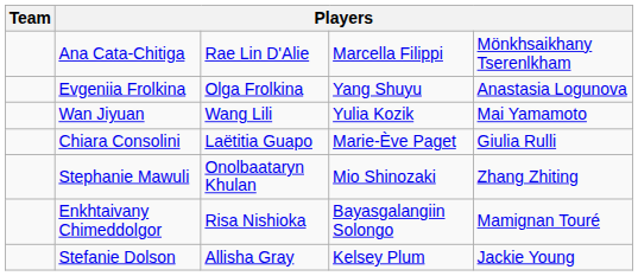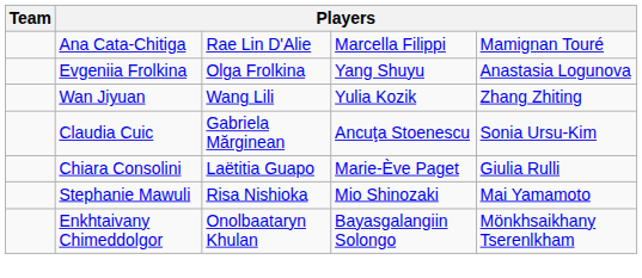 <table class="wikitable sortable">
 <tr>
 <th>Team</th>
 <th colspan=4>Players</th>
 </tr>
 <tr>
 <td></td>
 <td><a href='#'>Ana Cata-Chitiga</a></td>
 <td><a href='#'>Rae Lin D'Alie</a></td>
 <td><a href='#'>Marcella Filippi</a></td>
-<td><a href='#'>Mönkhsaikhany Tserenlkham</a></td>
+<td><a href='#'>Mamignan Touré</a></td>
 </tr>
 <tr>
 <td></td>
 <td><a href='#'>Evgeniia Frolkina</a></td>
 <td><a href='#'>Olga Frolkina</a></td>
 <td><a href='#'>Yang Shuyu</a></td>
 <td><a href='#'>Anastasia Logunova</a></td>
 </tr>
 <tr>
 <td></td>
 <td><a href='#'>Wan Jiyuan</a></td>
 <td><a href='#'>Wang Lili</a></td>
 <td><a href='#'>Yulia Kozik</a></td>
-<td><a href='#'>Mai Yamamoto</a></td>
+<td><a href='#'>Zhang Zhiting</a></td>
+</tr>
+<tr>
+<td></td>
+<td><a href='#'>Claudia Cuic</a></td>
+<td><a href='#'>Gabriela Mărginean</a></td>
+<td><a href='#'>Ancuţa Stoenescu</a></td>
+<td><a href='#'>Sonia Ursu-Kim</a></td>
 </tr>
 <tr>
 <td></td>
 <td><a href='#'>Chiara Consolini</a></td>
 <td><a href='#'>Laëtitia Guapo</a></td>
 <td><a href='#'>Marie-Ève Paget</a></td>
 <td><a href='#'>Giulia Rulli</a></td>
 </tr>
 <tr>
 <td></td>
 <td><a href='#'>Stephanie Mawuli</a></td>
-<td><a href='#'>Onolbaataryn Khulan</a></td>
+<td><a href='#'>Risa Nishioka</a></td>
 <td><a href='#'>Mio Shinozaki</a></td>
-<td><a href='#'>Zhang Zhiting</a></td>
+<td><a href='#'>Mai Yamamoto</a></td>
 </tr>
 <tr>
 <td></td>
 <td><a href='#'>Enkhtaivany Chimeddolgor</a></td>
-<td><a href='#'>Risa Nishioka</a></td>
+<td><a href='#'>Onolbaataryn Khulan</a></td>
 <td><a href='#'>Bayasgalangiin Solongo</a></td>
-<td><a href='#'>Mamignan Touré</a></td>
-</tr>
-<tr>
-<td></td>
-<td><a href='#'>Stefanie Dolson</a></td>
-<td><a href='#'>Allisha Gray</a></td>
-<td><a href='#'>Kelsey Plum</a></td>
-<td><a href='#'>Jackie Young</a></td>
+<td><a href='#'>Mönkhsaikhany Tserenlkham</a></td>
 </tr>
 </table>
